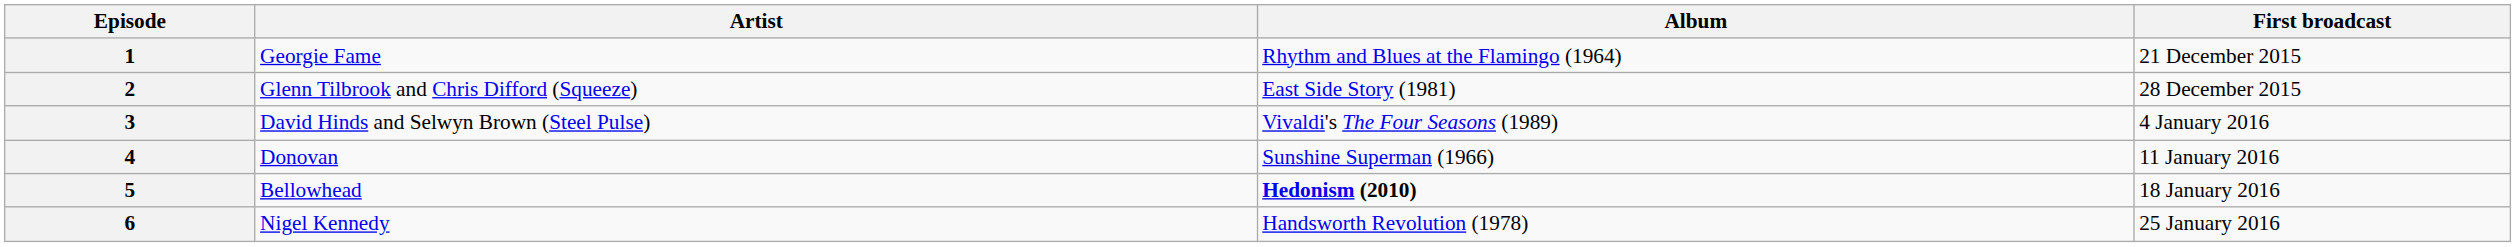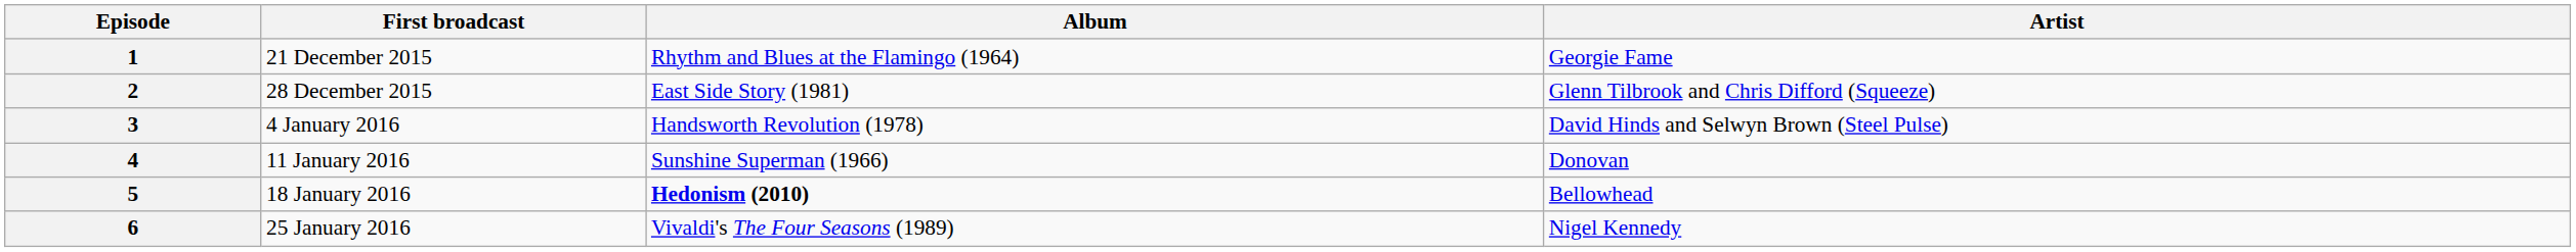 <table class="wikitable" style="width:95%;">
 <tr>
 <th style="width:10%;">Episode</th>
+<th style="width:15%">First broadcast</th>
+<th>Album</th>
 <th style="width:40%">Artist</th>
-<th>Album</th>
-<th style="width:15%">First broadcast</th>
 </tr>
 <tr>
 <th>1</th>
+<td>21 December 2015 </td>
+<td><a href='#'>Rhythm and Blues at the Flamingo</a> (1964)</td>
 <td><a href='#'>Georgie Fame</a></td>
-<td><a href='#'>Rhythm and Blues at the Flamingo</a> (1964)</td>
-<td>21 December 2015 </td>
 </tr>
 <tr>
 <th>2</th>
+<td>28 December 2015 </td>
+<td><a href='#'>East Side Story</a> (1981)</td>
 <td><a href='#'>Glenn Tilbrook</a> and <a href='#'>Chris Difford</a> (<a href='#'>Squeeze</a>)</td>
-<td><a href='#'>East Side Story</a> (1981)</td>
-<td>28 December 2015 </td>
 </tr>
 <tr>
 <th>3</th>
+<td>4 January 2016 </td>
+<td><a href='#'>Handsworth Revolution</a> (1978)</td>
 <td><a href='#'>David Hinds</a> and Selwyn Brown (<a href='#'>Steel Pulse</a>)</td>
-<td><a href='#'>Vivaldi</a>'s <em><a href='#'>The Four Seasons</a></em> (1989)</td>
-<td>4 January 2016 </td>
 </tr>
 <tr>
 <th>4</th>
+<td>11 January 2016 </td>
+<td><a href='#'>Sunshine Superman</a> (1966)</td>
 <td><a href='#'>Donovan</a></td>
-<td><a href='#'>Sunshine Superman</a> (1966)</td>
-<td>11 January 2016 </td>
 </tr>
 <tr>
 <th>5</th>
+<td>18 January 2016 </td>
+<td><strong><a href='#'>Hedonism</a> (2010)</strong></td>
 <td><a href='#'>Bellowhead</a></td>
-<td><strong><a href='#'>Hedonism</a> (2010)</strong></td>
-<td>18 January 2016 </td>
 </tr>
 <tr>
 <th>6</th>
+<td>25 January 2016 </td>
+<td><a href='#'>Vivaldi</a>'s <em><a href='#'>The Four Seasons</a></em> (1989)</td>
 <td><a href='#'>Nigel Kennedy</a></td>
-<td><a href='#'>Handsworth Revolution</a> (1978)</td>
-<td>25 January 2016 </td>
 </tr>
 </table>
